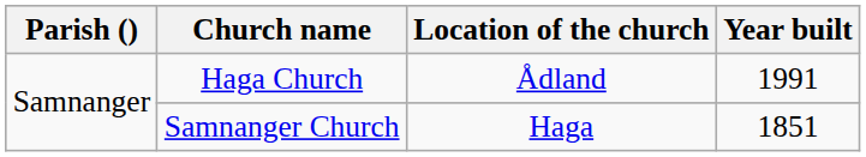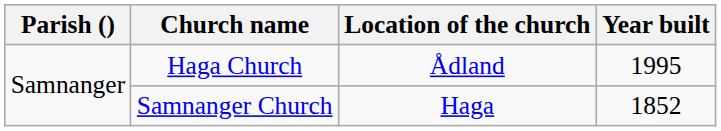 <table class="wikitable" style="text-align:center">
 <tr>
 <th>Parish ()</th>
 <th>Church name</th>
 <th>Location of the church</th>
 <th>Year built</th>
 </tr>
 <tr>
 <td rowspan="2">Samnanger</td>
 <td><a href='#'>Haga Church</a></td>
 <td><a href='#'>Ådland</a></td>
-<td>1991</td>
+<td>1995</td>
 </tr>
 <tr>
 <td><a href='#'>Samnanger Church</a></td>
 <td><a href='#'>Haga</a></td>
-<td>1851</td>
+<td>1852</td>
 </tr>
 </table>
